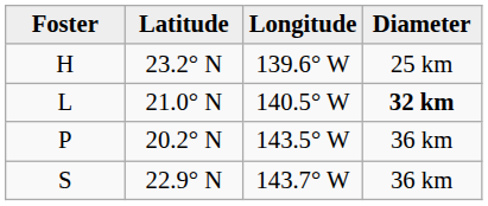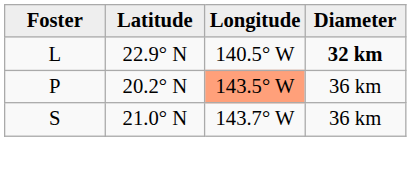 <table class="wikitable">
 <tr>
 <th width="25%" style="background:#eeeeee;">Foster</th>
 <th width="25%" style="background:#eeeeee;">Latitude</th>
 <th width="25%" style="background:#eeeeee;">Longitude</th>
 <th width="25%" style="background:#eeeeee;">Diameter</th>
 </tr>
 <tr>
-<td align="center">H</td>
-<td align="center">23.2° N</td>
-<td align="center">139.6° W</td>
-<td align="center">25 km</td>
-</tr>
-<tr>
 <td align="center">L</td>
-<td align="center">21.0° N</td>
+<td align="center">22.9° N</td>
 <td align="center">140.5° W</td>
 <td align="center"><strong>32 km</strong></td>
 </tr>
 <tr>
 <td align="center">P</td>
 <td align="center">20.2° N</td>
-<td align="center">143.5° W</td>
+<td align="center" style="background: lightsalmon;">143.5° W</td>
 <td align="center">36 km</td>
 </tr>
 <tr>
 <td align="center">S</td>
-<td align="center">22.9° N</td>
+<td align="center">21.0° N</td>
 <td align="center">143.7° W</td>
 <td align="center">36 km</td>
 </tr>
 </table>
